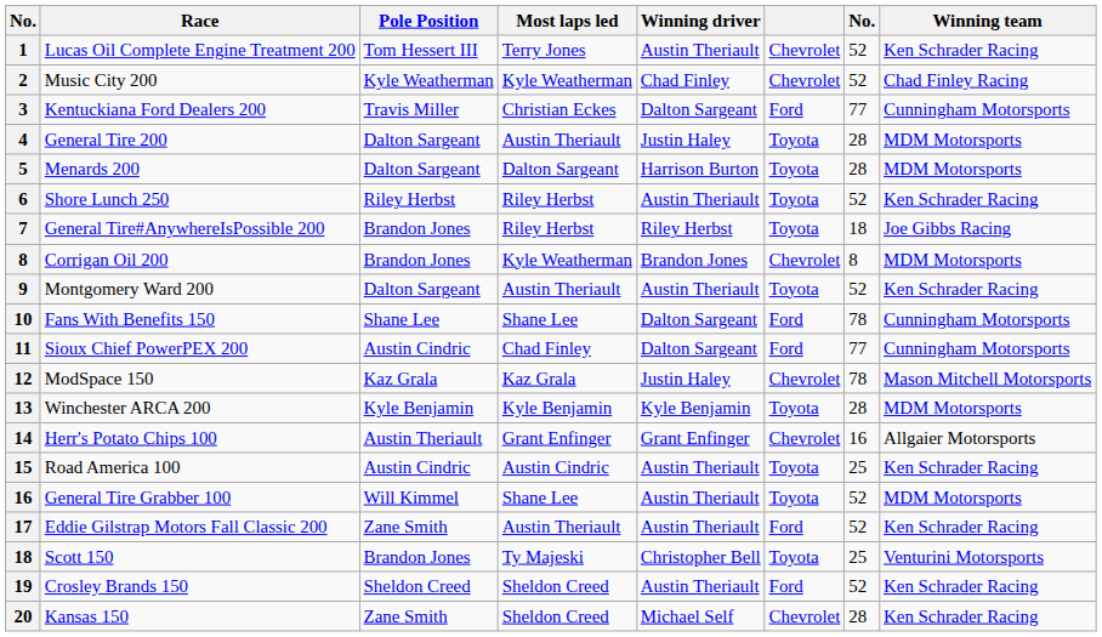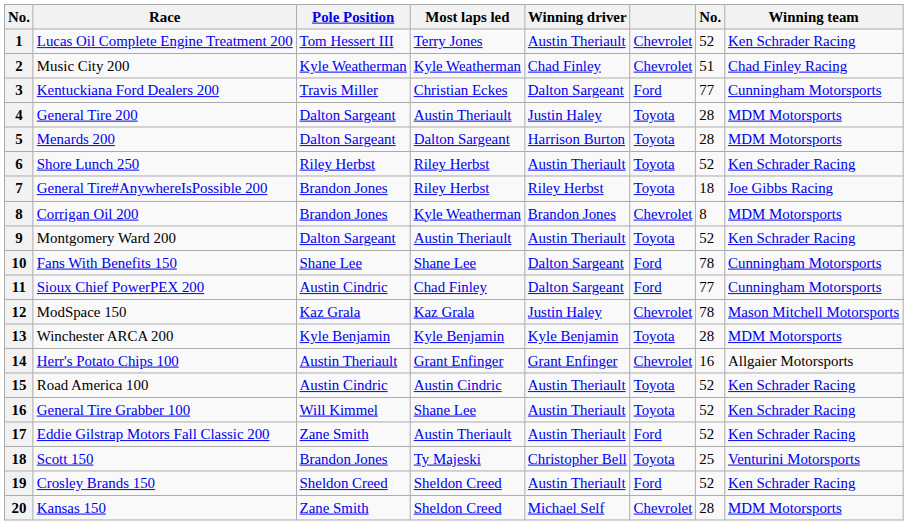 <table class="wikitable" style="font-size:95%">
 <tr>
 <th>No.</th>
 <th>Race</th>
 <th><a href='#'>Pole Position</a></th>
 <th>Most laps led</th>
 <th>Winning driver</th>
 <th></th>
 <th>No.</th>
 <th>Winning team</th>
 </tr>
 <tr>
 <th>1</th>
 <td><a href='#'>Lucas Oil Complete Engine Treatment 200</a></td>
 <td><a href='#'>Tom Hessert III</a></td>
 <td><a href='#'>Terry Jones</a></td>
 <td><a href='#'>Austin Theriault</a></td>
 <td><a href='#'>Chevrolet</a></td>
 <td>52</td>
 <td><a href='#'>Ken Schrader Racing</a></td>
 </tr>
 <tr>
 <th>2</th>
 <td>Music City 200</td>
 <td><a href='#'>Kyle Weatherman</a></td>
 <td><a href='#'>Kyle Weatherman</a></td>
 <td><a href='#'>Chad Finley</a></td>
 <td><a href='#'>Chevrolet</a></td>
-<td>52</td>
+<td>51</td>
 <td><a href='#'>Chad Finley Racing</a></td>
 </tr>
 <tr>
 <th>3</th>
 <td><a href='#'>Kentuckiana Ford Dealers 200</a></td>
 <td><a href='#'>Travis Miller</a></td>
 <td><a href='#'>Christian Eckes</a></td>
 <td><a href='#'>Dalton Sargeant</a></td>
 <td><a href='#'>Ford</a></td>
 <td>77</td>
 <td><a href='#'>Cunningham Motorsports</a></td>
 </tr>
 <tr>
 <th>4</th>
 <td><a href='#'>General Tire 200</a></td>
 <td><a href='#'>Dalton Sargeant</a></td>
 <td><a href='#'>Austin Theriault</a></td>
 <td><a href='#'>Justin Haley</a></td>
 <td><a href='#'>Toyota</a></td>
 <td>28</td>
 <td><a href='#'>MDM Motorsports</a></td>
 </tr>
 <tr>
 <th>5</th>
 <td><a href='#'>Menards 200</a></td>
 <td><a href='#'>Dalton Sargeant</a></td>
 <td><a href='#'>Dalton Sargeant</a></td>
 <td><a href='#'>Harrison Burton</a></td>
 <td><a href='#'>Toyota</a></td>
 <td>28</td>
 <td><a href='#'>MDM Motorsports</a></td>
 </tr>
 <tr>
 <th>6</th>
 <td><a href='#'>Shore Lunch 250</a></td>
 <td><a href='#'>Riley Herbst</a></td>
 <td><a href='#'>Riley Herbst</a></td>
 <td><a href='#'>Austin Theriault</a></td>
 <td><a href='#'>Toyota</a></td>
 <td>52</td>
 <td><a href='#'>Ken Schrader Racing</a></td>
 </tr>
 <tr>
 <th>7</th>
 <td><a href='#'>General Tire#AnywhereIsPossible 200</a></td>
 <td><a href='#'>Brandon Jones</a></td>
 <td><a href='#'>Riley Herbst</a></td>
 <td><a href='#'>Riley Herbst</a></td>
 <td><a href='#'>Toyota</a></td>
 <td>18</td>
 <td><a href='#'>Joe Gibbs Racing</a></td>
 </tr>
 <tr>
 <th>8</th>
 <td><a href='#'>Corrigan Oil 200</a></td>
 <td><a href='#'>Brandon Jones</a></td>
 <td><a href='#'>Kyle Weatherman</a></td>
 <td><a href='#'>Brandon Jones</a></td>
 <td><a href='#'>Chevrolet</a></td>
 <td>8</td>
 <td><a href='#'>MDM Motorsports</a></td>
 </tr>
 <tr>
 <th>9</th>
 <td>Montgomery Ward 200</td>
 <td><a href='#'>Dalton Sargeant</a></td>
 <td><a href='#'>Austin Theriault</a></td>
 <td><a href='#'>Austin Theriault</a></td>
 <td><a href='#'>Toyota</a></td>
 <td>52</td>
 <td><a href='#'>Ken Schrader Racing</a></td>
 </tr>
 <tr>
 <th>10</th>
 <td><a href='#'>Fans With Benefits 150</a></td>
 <td><a href='#'>Shane Lee</a></td>
 <td><a href='#'>Shane Lee</a></td>
 <td><a href='#'>Dalton Sargeant</a></td>
 <td><a href='#'>Ford</a></td>
 <td>78</td>
 <td><a href='#'>Cunningham Motorsports</a></td>
 </tr>
 <tr>
 <th>11</th>
 <td><a href='#'>Sioux Chief PowerPEX 200</a></td>
 <td><a href='#'>Austin Cindric</a></td>
 <td><a href='#'>Chad Finley</a></td>
 <td><a href='#'>Dalton Sargeant</a></td>
 <td><a href='#'>Ford</a></td>
 <td>77</td>
 <td><a href='#'>Cunningham Motorsports</a></td>
 </tr>
 <tr>
 <th>12</th>
 <td>ModSpace 150</td>
 <td><a href='#'>Kaz Grala</a></td>
 <td><a href='#'>Kaz Grala</a></td>
 <td><a href='#'>Justin Haley</a></td>
 <td><a href='#'>Chevrolet</a></td>
 <td>78</td>
 <td><a href='#'>Mason Mitchell Motorsports</a></td>
 </tr>
 <tr>
 <th>13</th>
 <td>Winchester ARCA 200</td>
 <td><a href='#'>Kyle Benjamin</a></td>
 <td><a href='#'>Kyle Benjamin</a></td>
 <td><a href='#'>Kyle Benjamin</a></td>
 <td><a href='#'>Toyota</a></td>
 <td>28</td>
 <td><a href='#'>MDM Motorsports</a></td>
 </tr>
 <tr>
 <th>14</th>
 <td><a href='#'>Herr's Potato Chips 100</a></td>
 <td><a href='#'>Austin Theriault</a></td>
 <td><a href='#'>Grant Enfinger</a></td>
 <td><a href='#'>Grant Enfinger</a></td>
 <td><a href='#'>Chevrolet</a></td>
 <td>16</td>
 <td>Allgaier Motorsports</td>
 </tr>
 <tr>
 <th>15</th>
 <td>Road America 100</td>
 <td><a href='#'>Austin Cindric</a></td>
 <td><a href='#'>Austin Cindric</a></td>
 <td><a href='#'>Austin Theriault</a></td>
 <td><a href='#'>Toyota</a></td>
-<td>25</td>
+<td>52</td>
 <td><a href='#'>Ken Schrader Racing</a></td>
 </tr>
 <tr>
 <th>16</th>
 <td><a href='#'>General Tire Grabber 100</a></td>
 <td><a href='#'>Will Kimmel</a></td>
 <td><a href='#'>Shane Lee</a></td>
 <td><a href='#'>Austin Theriault</a></td>
 <td><a href='#'>Toyota</a></td>
 <td>52</td>
-<td><a href='#'>MDM Motorsports</a></td>
+<td><a href='#'>Ken Schrader Racing</a></td>
 </tr>
 <tr>
 <th>17</th>
 <td><a href='#'>Eddie Gilstrap Motors Fall Classic 200</a></td>
 <td><a href='#'>Zane Smith</a></td>
 <td><a href='#'>Austin Theriault</a></td>
 <td><a href='#'>Austin Theriault</a></td>
 <td><a href='#'>Ford</a></td>
 <td>52</td>
 <td><a href='#'>Ken Schrader Racing</a></td>
 </tr>
 <tr>
 <th>18</th>
 <td><a href='#'>Scott 150</a></td>
 <td><a href='#'>Brandon Jones</a></td>
 <td><a href='#'>Ty Majeski</a></td>
 <td><a href='#'>Christopher Bell</a></td>
 <td><a href='#'>Toyota</a></td>
 <td>25</td>
 <td><a href='#'>Venturini Motorsports</a></td>
 </tr>
 <tr>
 <th>19</th>
 <td><a href='#'>Crosley Brands 150</a></td>
 <td><a href='#'>Sheldon Creed</a></td>
 <td><a href='#'>Sheldon Creed</a></td>
 <td><a href='#'>Austin Theriault</a></td>
 <td><a href='#'>Ford</a></td>
 <td>52</td>
 <td><a href='#'>Ken Schrader Racing</a></td>
 </tr>
 <tr>
 <th>20</th>
 <td><a href='#'>Kansas 150</a></td>
 <td><a href='#'>Zane Smith</a></td>
 <td><a href='#'>Sheldon Creed</a></td>
 <td><a href='#'>Michael Self</a></td>
 <td><a href='#'>Chevrolet</a></td>
 <td>28</td>
-<td><a href='#'>Ken Schrader Racing</a></td>
+<td><a href='#'>MDM Motorsports</a></td>
 </tr>
 </table>
